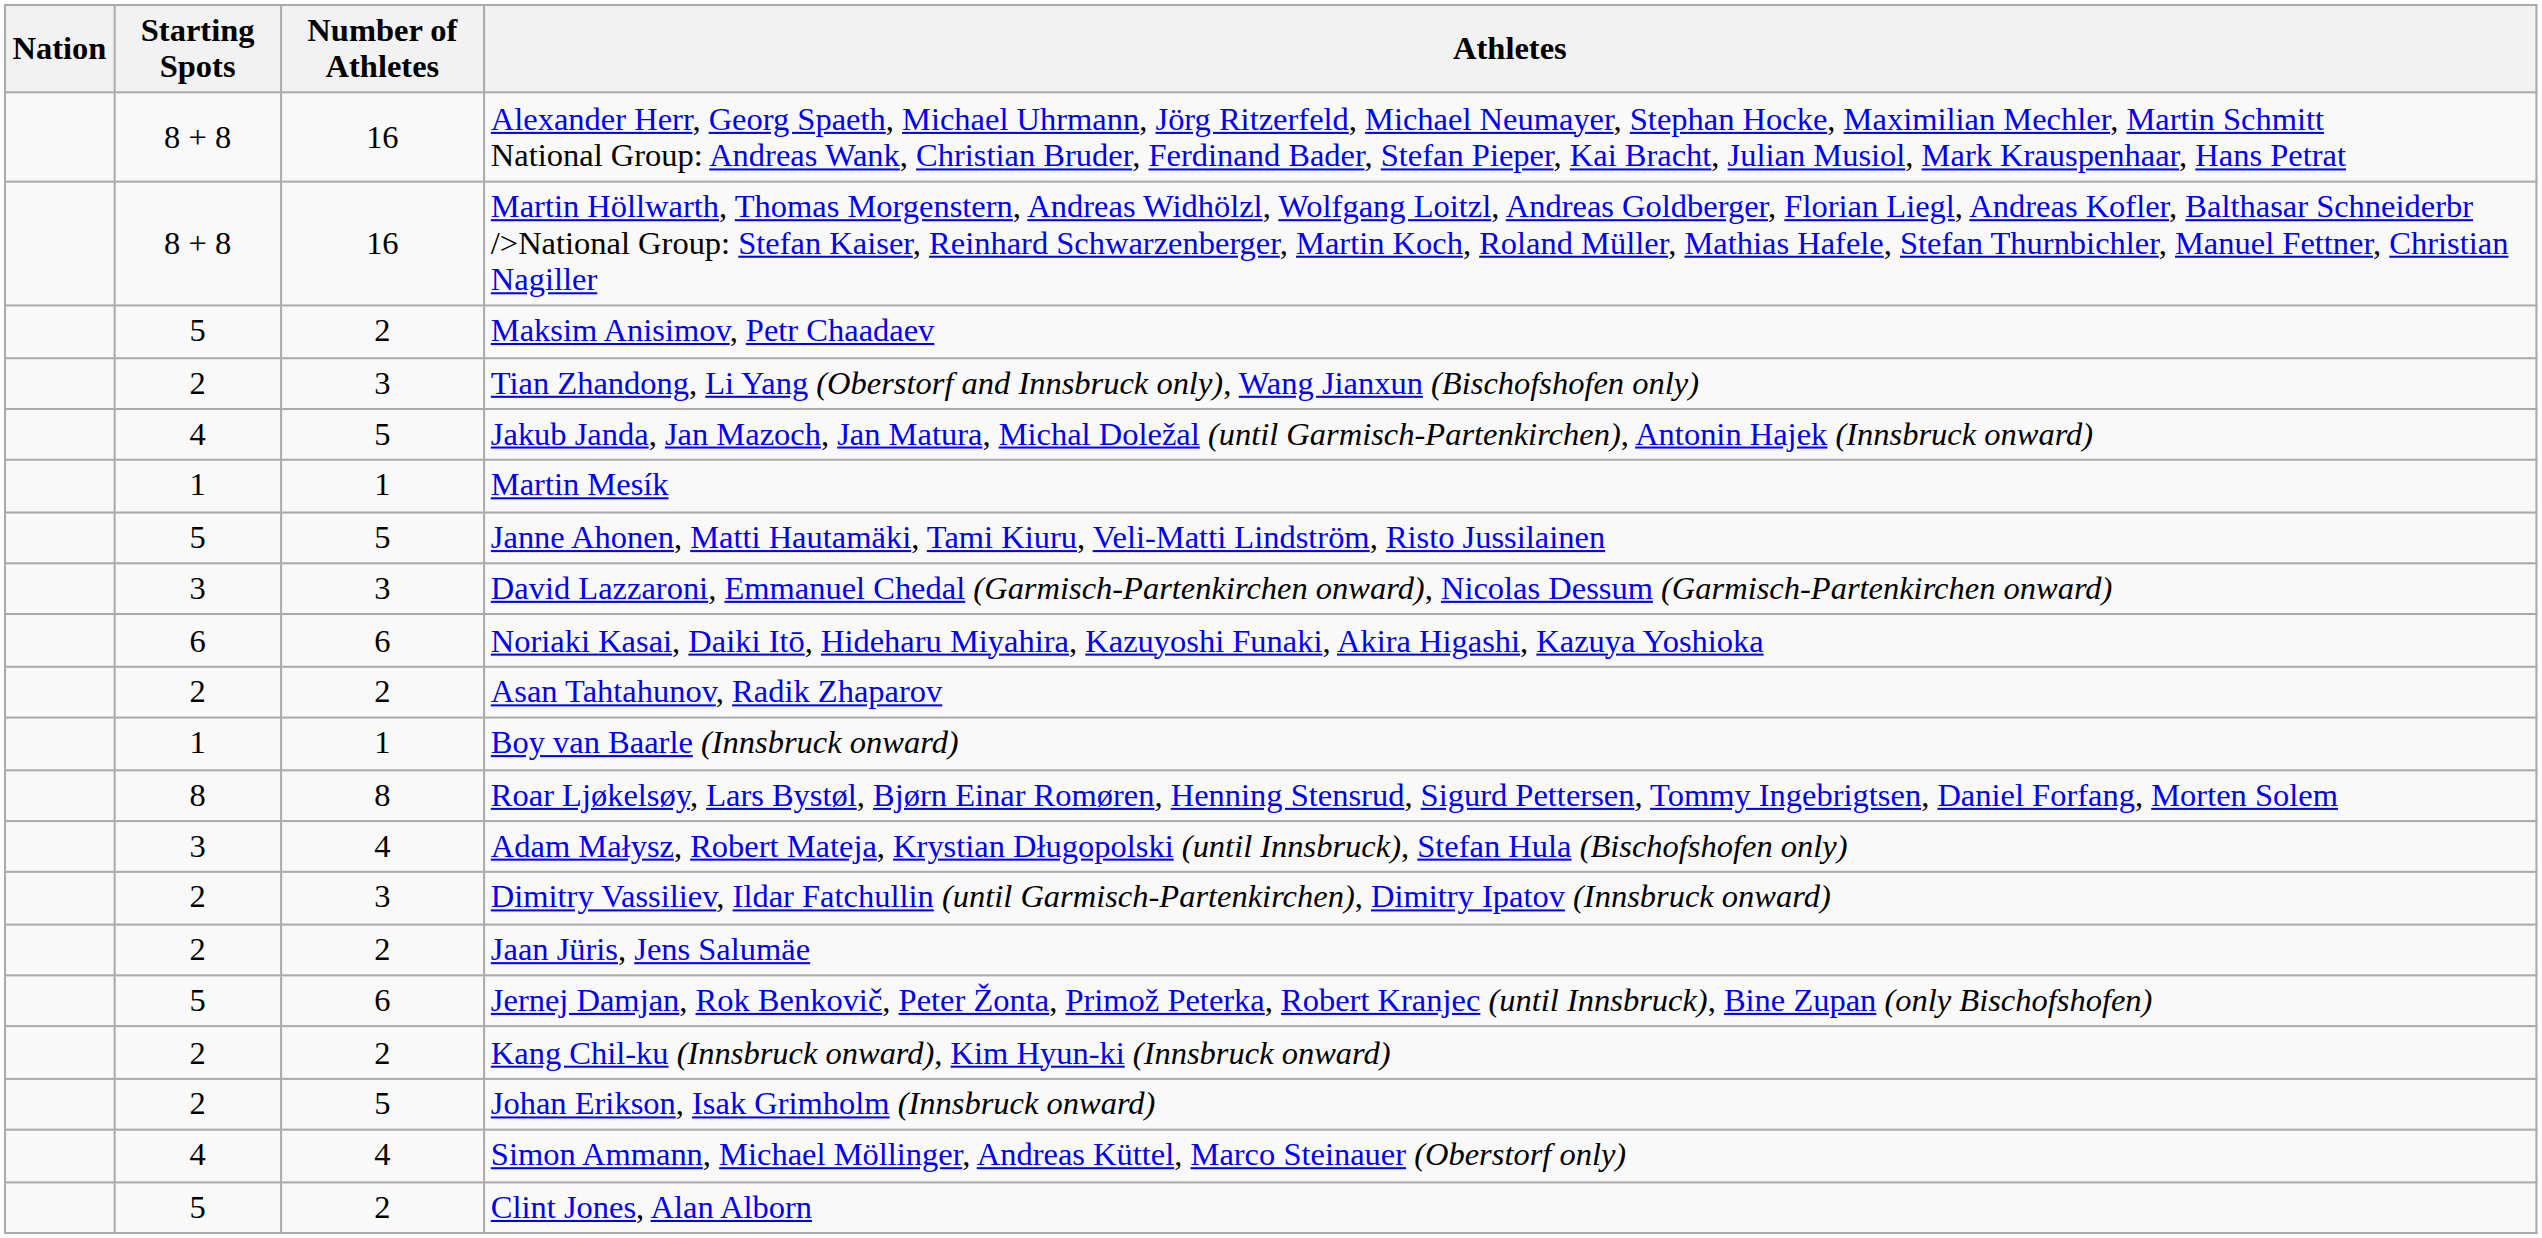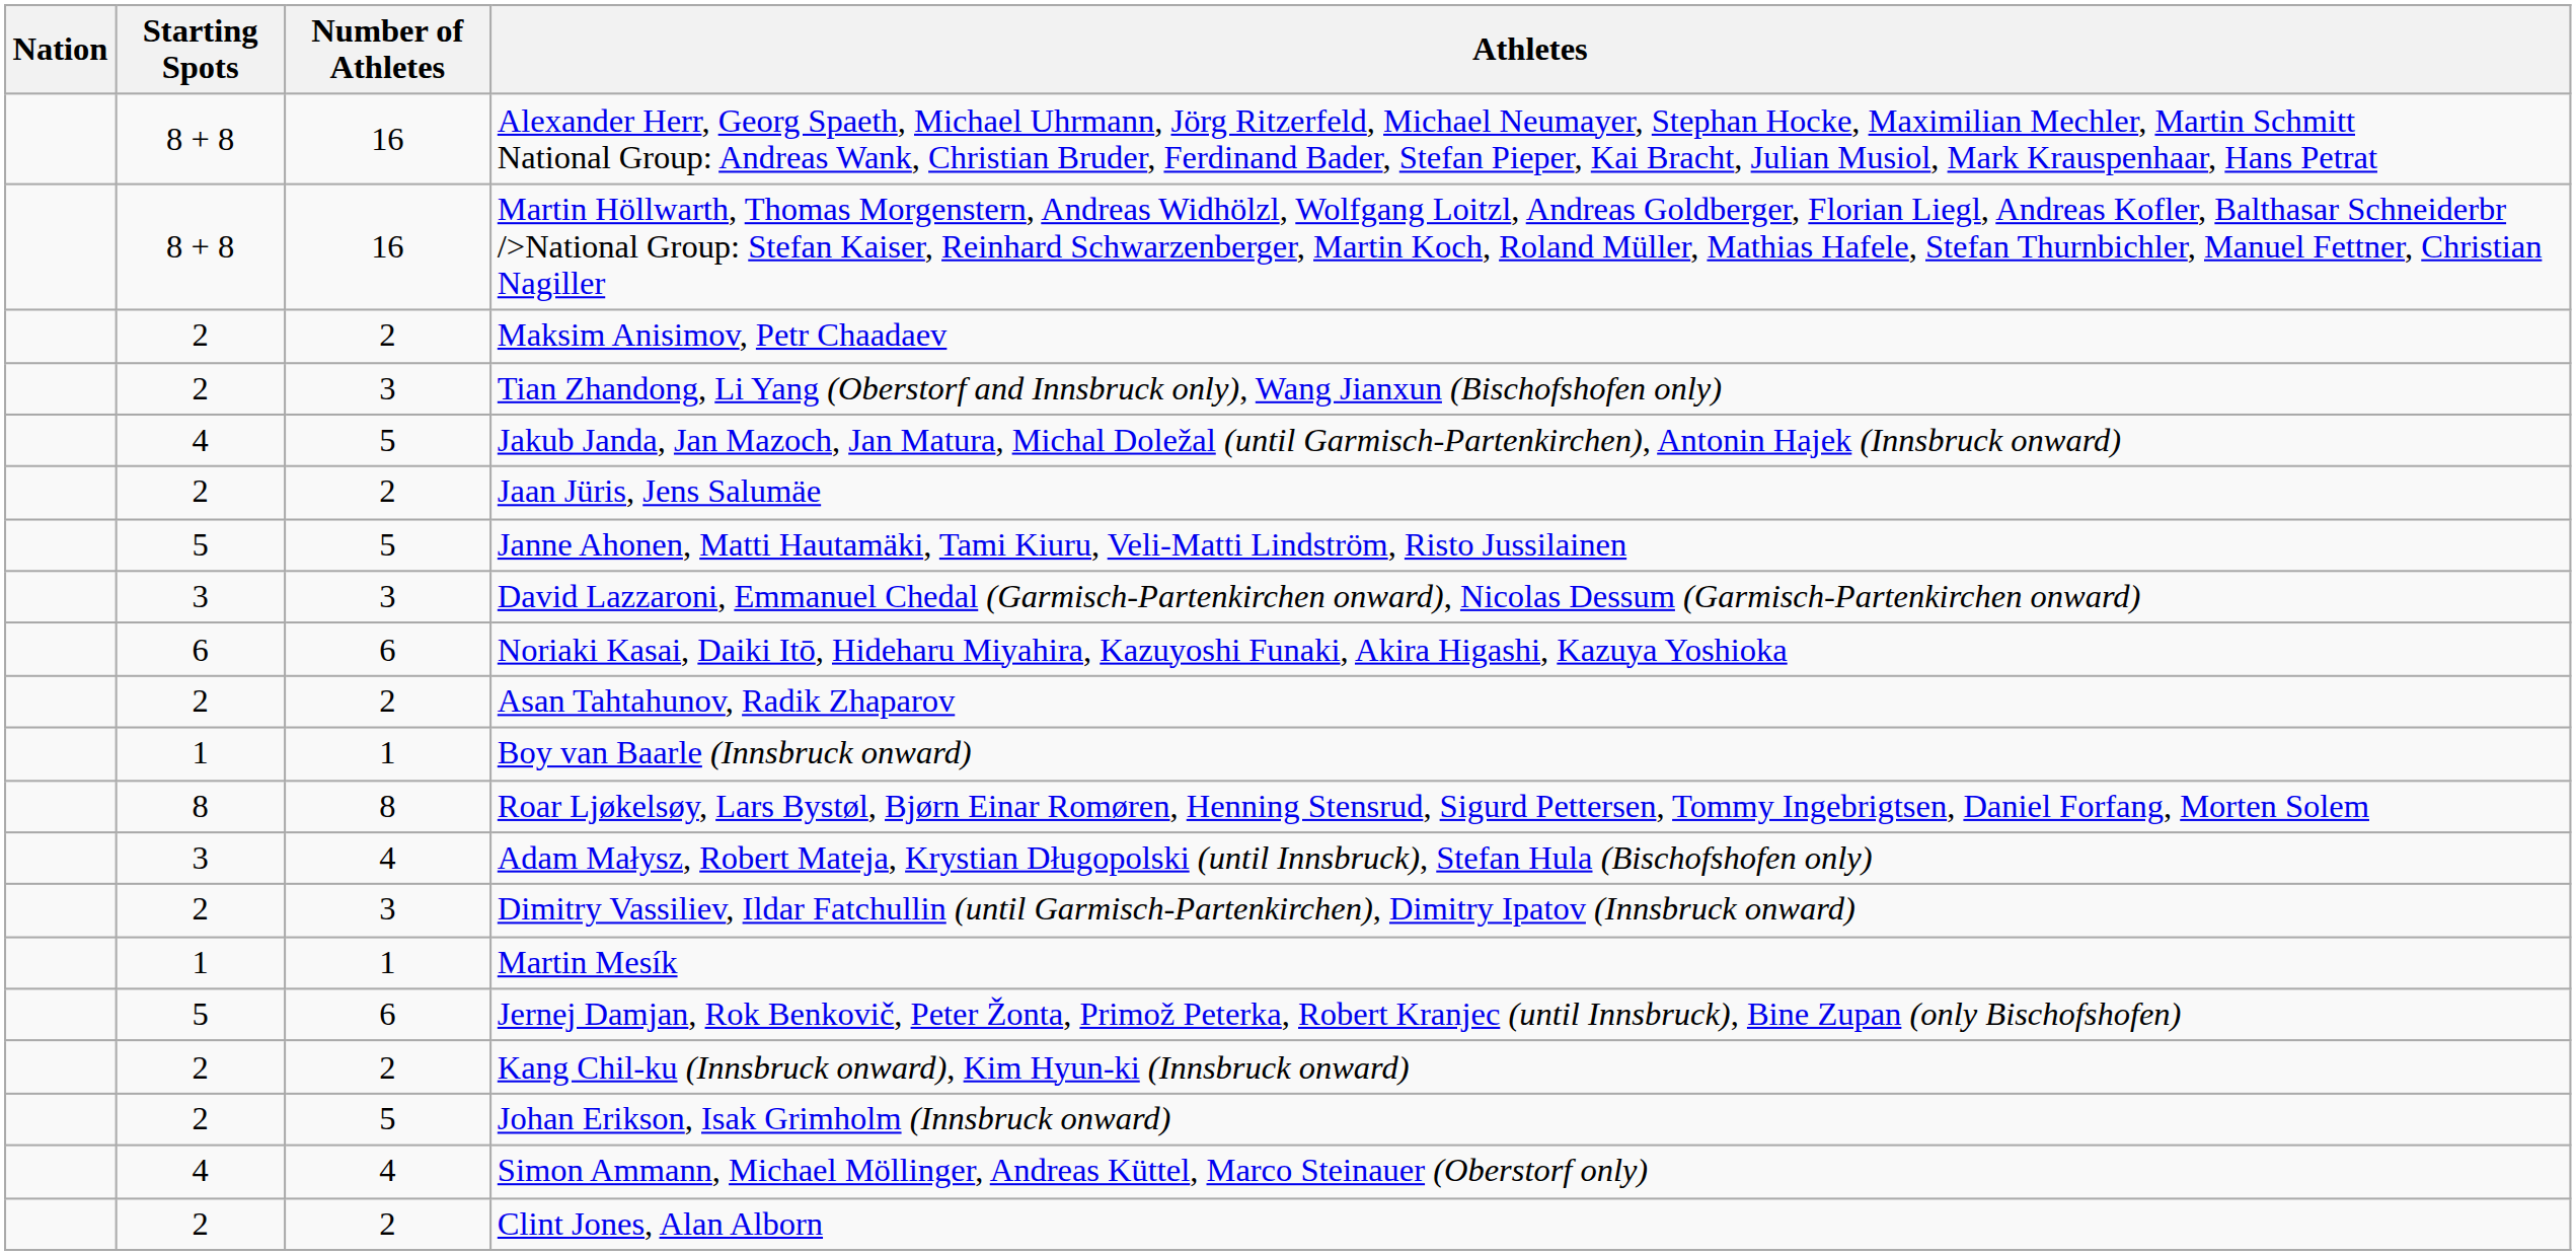 <table class="wikitable sortable">
 <tr>
 <th>Nation</th>
 <th>Starting Spots</th>
 <th>Number of Athletes</th>
 <th class="unsortable">Athletes</th>
 </tr>
 <tr>
 <td></td>
 <td style="text-align:center" data-sort-value=16>8 + 8</td>
 <td style="text-align:center">16</td>
 <td><a href='#'>Alexander Herr</a>, <a href='#'>Georg Spaeth</a>, <a href='#'>Michael Uhrmann</a>, <a href='#'>Jörg Ritzerfeld</a>, <a href='#'>Michael Neumayer</a>, <a href='#'>Stephan Hocke</a>, <a href='#'>Maximilian Mechler</a>, <a href='#'>Martin Schmitt</a><br>National Group: <a href='#'>Andreas Wank</a>, <a href='#'>Christian Bruder</a>, <a href='#'>Ferdinand Bader</a>, <a href='#'>Stefan Pieper</a>, <a href='#'>Kai Bracht</a>, <a href='#'>Julian Musiol</a>, <a href='#'>Mark Krauspenhaar</a>, <a href='#'>Hans Petrat</a></td>
 </tr>
 <tr>
 <td></td>
 <td style="text-align:center" data-sort-value=16>8 + 8</td>
 <td style="text-align:center">16</td>
 <td><a href='#'>Martin Höllwarth</a>, <a href='#'>Thomas Morgenstern</a>, <a href='#'>Andreas Widhölzl</a>, <a href='#'>Wolfgang Loitzl</a>, <a href='#'>Andreas Goldberger</a>, <a href='#'>Florian Liegl</a>, <a href='#'>Andreas Kofler</a>, <a href='#'>Balthasar Schneiderbr</a> />National Group: <a href='#'>Stefan Kaiser</a>, <a href='#'>Reinhard Schwarzenberger</a>, <a href='#'>Martin Koch</a>, <a href='#'>Roland Müller</a>, <a href='#'>Mathias Hafele</a>, <a href='#'>Stefan Thurnbichler</a>, <a href='#'>Manuel Fettner</a>, <a href='#'>Christian Nagiller</a></td>
 </tr>
 <tr>
 <td></td>
-<td style="text-align:center">5</td>
+<td style="text-align:center">2</td>
 <td style="text-align:center">2</td>
 <td><a href='#'>Maksim Anisimov</a>, <a href='#'>Petr Chaadaev</a></td>
 </tr>
 <tr>
 <td></td>
 <td style="text-align:center">2</td>
 <td style="text-align:center">3</td>
 <td><a href='#'>Tian Zhandong</a>, <a href='#'>Li Yang</a> <em>(Oberstorf and Innsbruck only)</em>, <a href='#'>Wang Jianxun</a> <em>(Bischofshofen only)</em></td>
 </tr>
 <tr>
 <td></td>
 <td style="text-align:center">4</td>
 <td style="text-align:center">5</td>
 <td><a href='#'>Jakub Janda</a>, <a href='#'>Jan Mazoch</a>, <a href='#'>Jan Matura</a>, <a href='#'>Michal Doležal</a> <em>(until Garmisch-Partenkirchen)</em>, <a href='#'>Antonin Hajek</a> <em>(Innsbruck onward)</em></td>
 </tr>
 <tr>
 <td></td>
-<td style="text-align:center">1</td>
-<td style="text-align:center">1</td>
-<td><a href='#'>Martin Mesík</a></td>
+<td style="text-align:center">2</td>
+<td style="text-align:center">2</td>
+<td><a href='#'>Jaan Jüris</a>, <a href='#'>Jens Salumäe</a></td>
 </tr>
 <tr>
 <td></td>
 <td style="text-align:center">5</td>
 <td style="text-align:center">5</td>
 <td><a href='#'>Janne Ahonen</a>, <a href='#'>Matti Hautamäki</a>, <a href='#'>Tami Kiuru</a>, <a href='#'>Veli-Matti Lindström</a>, <a href='#'>Risto Jussilainen</a></td>
 </tr>
 <tr>
 <td></td>
 <td style="text-align:center">3</td>
 <td style="text-align:center">3</td>
 <td><a href='#'>David Lazzaroni</a>, <a href='#'>Emmanuel Chedal</a> <em>(Garmisch-Partenkirchen onward)</em>, <a href='#'>Nicolas Dessum</a> <em>(Garmisch-Partenkirchen onward)</em></td>
 </tr>
 <tr>
 <td></td>
 <td style="text-align:center">6</td>
 <td style="text-align:center">6</td>
 <td><a href='#'>Noriaki Kasai</a>, <a href='#'>Daiki Itō</a>, <a href='#'>Hideharu Miyahira</a>, <a href='#'>Kazuyoshi Funaki</a>, <a href='#'>Akira Higashi</a>, <a href='#'>Kazuya Yoshioka</a></td>
 </tr>
 <tr>
 <td></td>
 <td style="text-align:center">2</td>
 <td style="text-align:center">2</td>
 <td><a href='#'>Asan Tahtahunov</a>, <a href='#'>Radik Zhaparov</a></td>
 </tr>
 <tr>
 <td></td>
 <td style="text-align:center">1</td>
 <td style="text-align:center">1</td>
 <td><a href='#'>Boy van Baarle</a> <em>(Innsbruck onward)</em></td>
 </tr>
 <tr>
 <td></td>
 <td style="text-align:center">8</td>
 <td style="text-align:center">8</td>
 <td><a href='#'>Roar Ljøkelsøy</a>, <a href='#'>Lars Bystøl</a>, <a href='#'>Bjørn Einar Romøren</a>, <a href='#'>Henning Stensrud</a>, <a href='#'>Sigurd Pettersen</a>, <a href='#'>Tommy Ingebrigtsen</a>, <a href='#'>Daniel Forfang</a>, <a href='#'>Morten Solem</a></td>
 </tr>
 <tr>
 <td></td>
 <td style="text-align:center">3</td>
 <td style="text-align:center">4</td>
 <td><a href='#'>Adam Małysz</a>, <a href='#'>Robert Mateja</a>, <a href='#'>Krystian Długopolski</a> <em>(until Innsbruck)</em>, <a href='#'>Stefan Hula</a> <em>(Bischofshofen only)</em></td>
 </tr>
 <tr>
 <td></td>
 <td style="text-align:center">2</td>
 <td style="text-align:center">3</td>
 <td><a href='#'>Dimitry Vassiliev</a>, <a href='#'>Ildar Fatchullin</a> <em>(until Garmisch-Partenkirchen)</em>, <a href='#'>Dimitry Ipatov</a> <em>(Innsbruck onward)</em></td>
 </tr>
 <tr>
 <td></td>
-<td style="text-align:center">2</td>
-<td style="text-align:center">2</td>
-<td><a href='#'>Jaan Jüris</a>, <a href='#'>Jens Salumäe</a></td>
+<td style="text-align:center">1</td>
+<td style="text-align:center">1</td>
+<td><a href='#'>Martin Mesík</a></td>
 </tr>
 <tr>
 <td></td>
 <td style="text-align:center">5</td>
 <td style="text-align:center">6</td>
 <td><a href='#'>Jernej Damjan</a>, <a href='#'>Rok Benkovič</a>, <a href='#'>Peter Žonta</a>, <a href='#'>Primož Peterka</a>, <a href='#'>Robert Kranjec</a> <em>(until Innsbruck)</em>, <a href='#'>Bine Zupan</a> <em>(only Bischofshofen)</em></td>
 </tr>
 <tr>
 <td></td>
 <td style="text-align:center">2</td>
 <td style="text-align:center">2</td>
 <td><a href='#'>Kang Chil-ku</a> <em>(Innsbruck onward)</em>, <a href='#'>Kim Hyun-ki</a> <em>(Innsbruck onward)</em></td>
 </tr>
 <tr>
 <td></td>
 <td style="text-align:center">2</td>
 <td style="text-align:center">5</td>
 <td><a href='#'>Johan Erikson</a>, <a href='#'>Isak Grimholm</a> <em>(Innsbruck onward)</em></td>
 </tr>
 <tr>
 <td></td>
 <td style="text-align:center">4</td>
 <td style="text-align:center">4</td>
 <td><a href='#'>Simon Ammann</a>, <a href='#'>Michael Möllinger</a>, <a href='#'>Andreas Küttel</a>, <a href='#'>Marco Steinauer</a> <em>(Oberstorf only)</em></td>
 </tr>
 <tr>
 <td></td>
-<td style="text-align:center">5</td>
+<td style="text-align:center">2</td>
 <td style="text-align:center">2</td>
 <td><a href='#'>Clint Jones</a>, <a href='#'>Alan Alborn</a></td>
 </tr>
 <tr>
 </tr>
 </table>
